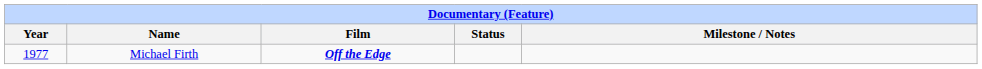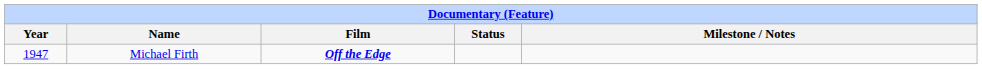 <table class="wikitable" style="text-align: center">
 <tr ---- bgcolor="#bfd7ff">
 <td colspan=5 align=center><strong><a href='#'>Documentary (Feature)</a></strong></td>
 </tr>
 <tr ---- bgcolor="#ebf5ff">
 <th width="075">Year</th>
 <th width="250">Name</th>
 <th width="250">Film</th>
 <th width="080">Status</th>
 <th width="600">Milestone / Notes</th>
 </tr>
 <tr>
-<td><a href='#'>1977</a></td>
+<td><a href='#'>1947</a></td>
 <td><a href='#'>Michael Firth</a></td>
 <td><strong><em><a href='#'>Off the Edge</a></em></strong></td>
 <td></td>
 <td></td>
 </tr>
 </table>
